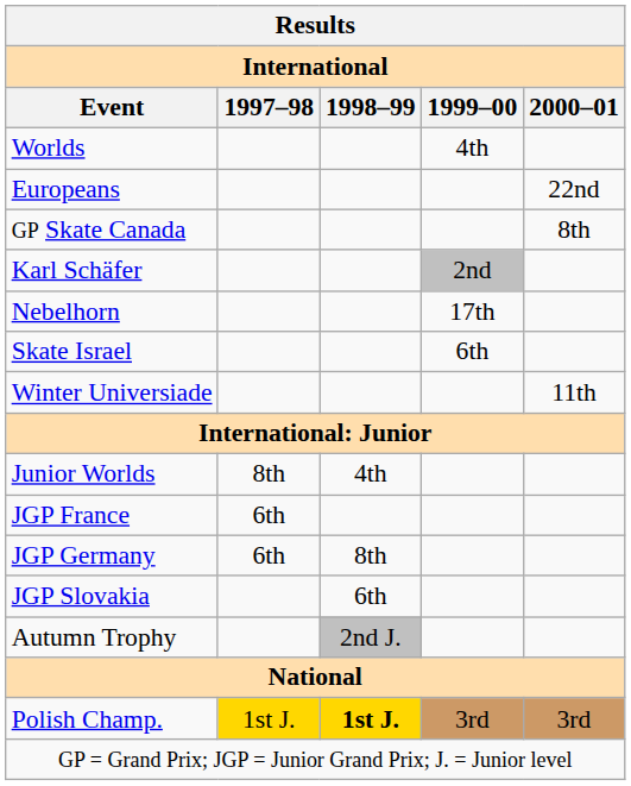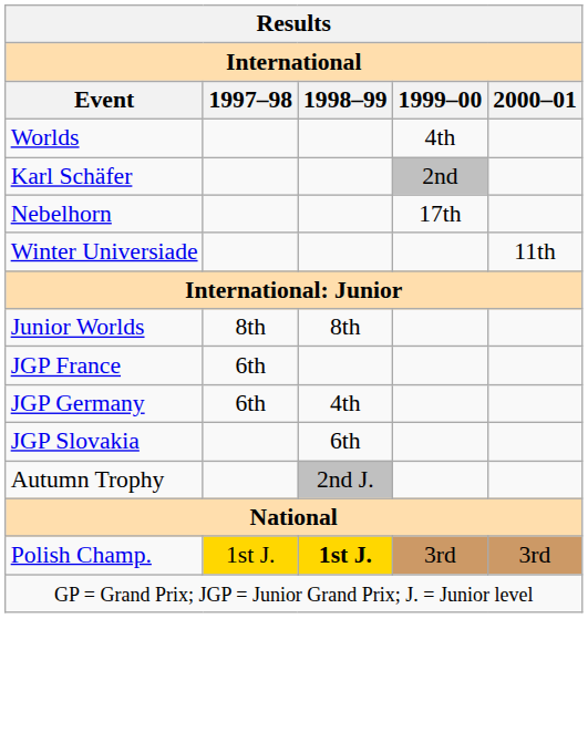 <table class="wikitable" style="text-align:center">
 <tr>
 <th colspan=5 align=center><strong>Results</strong></th>
 </tr>
 <tr>
 <th style="background-color: #ffdead; " colspan=5 align=center><strong>International</strong></th>
 </tr>
 <tr>
 <th>Event</th>
 <th>1997–98</th>
 <th>1998–99</th>
 <th>1999–00</th>
 <th>2000–01</th>
 </tr>
 <tr>
 <td align=left><a href='#'>Worlds</a></td>
 <td></td>
 <td></td>
 <td>4th</td>
 <td></td>
 </tr>
 <tr>
-<td align=left><a href='#'>Europeans</a></td>
-<td></td>
-<td></td>
-<td></td>
-<td>22nd</td>
-</tr>
-<tr>
-<td align=left><small>GP</small> <a href='#'>Skate Canada</a></td>
-<td></td>
-<td></td>
-<td></td>
-<td>8th</td>
-</tr>
-<tr>
 <td align=left><a href='#'>Karl Schäfer</a></td>
 <td></td>
 <td></td>
 <td bgcolor=silver>2nd</td>
 <td></td>
 </tr>
 <tr>
 <td align=left><a href='#'>Nebelhorn</a></td>
 <td></td>
 <td></td>
 <td>17th</td>
-<td></td>
-</tr>
-<tr>
-<td align=left><a href='#'>Skate Israel</a></td>
-<td></td>
-<td></td>
-<td>6th</td>
 <td></td>
 </tr>
 <tr>
 <td align=left><a href='#'>Winter Universiade</a></td>
 <td></td>
 <td></td>
 <td></td>
 <td>11th</td>
 </tr>
 <tr>
 <th style="background-color: #ffdead; " colspan=5 align=center><strong>International: Junior</strong></th>
 </tr>
 <tr>
 <td align=left><a href='#'>Junior Worlds</a></td>
 <td>8th</td>
-<td>4th</td>
+<td>8th</td>
 <td></td>
 <td></td>
 </tr>
 <tr>
 <td align=left><a href='#'>JGP France</a></td>
 <td>6th</td>
 <td></td>
 <td></td>
 <td></td>
 </tr>
 <tr>
 <td align=left><a href='#'>JGP Germany</a></td>
 <td>6th</td>
-<td>8th</td>
+<td>4th</td>
 <td></td>
 <td></td>
 </tr>
 <tr>
 <td align=left><a href='#'>JGP Slovakia</a></td>
 <td></td>
 <td>6th</td>
 <td></td>
 <td></td>
 </tr>
 <tr>
 <td align=left>Autumn Trophy</td>
 <td></td>
 <td bgcolor=silver>2nd J.</td>
 <td></td>
 <td></td>
 </tr>
 <tr>
 <th style="background-color: #ffdead; " colspan=5 align=center><strong>National</strong></th>
 </tr>
 <tr>
 <td align=left><a href='#'>Polish Champ.</a></td>
 <td bgcolor=gold>1st J.</td>
 <td bgcolor=gold><strong>1st J.</strong></td>
 <td bgcolor=cc9966>3rd</td>
 <td bgcolor=cc9966>3rd</td>
 </tr>
 <tr>
 <td colspan=5 align=center><small> GP = Grand Prix; JGP = Junior Grand Prix; J. = Junior level </small></td>
 </tr>
 </table>
